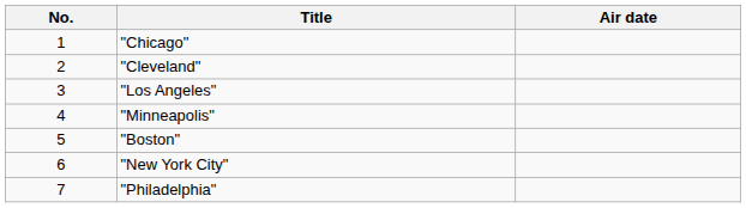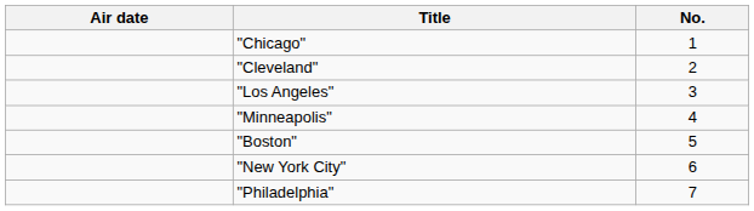 <table class="wikitable sortable" style="width:60%">
 <tr>
+<th>Air date</th>
+<th>Title</th>
 <th>No.</th>
-<th>Title</th>
-<th>Air date</th>
 </tr>
 <tr>
+<td></td>
+<td>"Chicago"</td>
 <td style="text-align:center">1</td>
-<td>"Chicago"</td>
-<td></td>
 </tr>
 <tr>
+<td></td>
+<td>"Cleveland"</td>
 <td style="text-align:center">2</td>
-<td>"Cleveland"</td>
-<td></td>
 </tr>
 <tr>
+<td></td>
+<td>"Los Angeles"</td>
 <td style="text-align:center">3</td>
-<td>"Los Angeles"</td>
-<td></td>
 </tr>
 <tr>
+<td></td>
+<td>"Minneapolis"</td>
 <td style="text-align:center">4</td>
-<td>"Minneapolis"</td>
-<td></td>
 </tr>
 <tr>
+<td></td>
+<td>"Boston"</td>
 <td style="text-align:center">5</td>
-<td>"Boston"</td>
-<td></td>
 </tr>
 <tr>
+<td></td>
+<td>"New York City"</td>
 <td style="text-align:center">6</td>
-<td>"New York City"</td>
-<td></td>
 </tr>
 <tr>
+<td></td>
+<td>"Philadelphia"</td>
 <td style="text-align:center">7</td>
-<td>"Philadelphia"</td>
-<td></td>
 </tr>
 </table>
